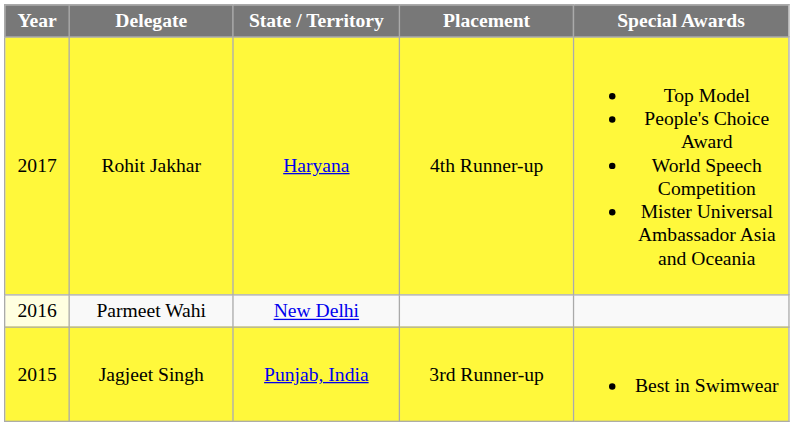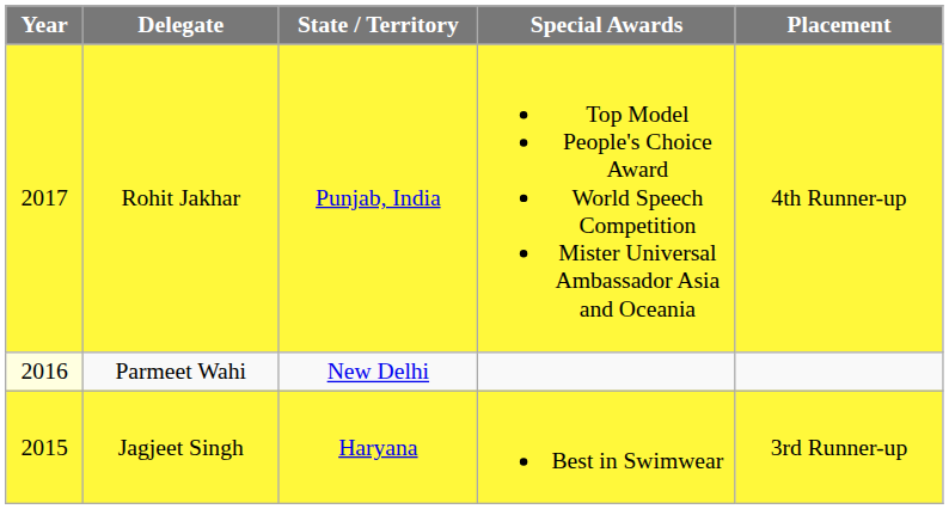 <table class="wikitable sortable" style="font-size: 95%; text-align:center">
 <tr>
 <th width="70" style="background-color:#787878;color:#FFFFFF;">Year</th>
 <th width="250" style="background-color:#787878;color:#FFFFFF;">Delegate</th>
 <th width="250" style="background-color:#787878;color:#FFFFFF;">State / Territory</th>
+<th width="250" style="background-color:#787878;color:#FFFFFF;">Special Awards</th>
 <th width="250" style="background-color:#787878;color:#FFFFFF;">Placement</th>
-<th width="250" style="background-color:#787878;color:#FFFFFF;">Special Awards</th>
 </tr>
 <tr style="background:#FFF83B;">
 <td> 2017</td>
 <td>Rohit Jakhar</td>
-<td><a href='#'>Haryana</a></td>
+<td><a href='#'>Punjab, India</a></td>
+<td><br><ul><li>Top Model</li><li>People's Choice Award</li><li>World Speech Competition</li><li>Mister Universal Ambassador Asia and Oceania</li></ul></td>
 <td>4th Runner-up</td>
-<td><br><ul><li>Top Model</li><li>People's Choice Award</li><li>World Speech Competition</li><li>Mister Universal Ambassador Asia and Oceania</li></ul></td>
 </tr>
 <tr>
 <td style="background: lightyellow;"> 2016</td>
 <td>Parmeet Wahi</td>
 <td><a href='#'>New Delhi</a></td>
 <td></td>
 <td></td>
 </tr>
 <tr style="background:#FFF83B;">
 <td> 2015</td>
 <td>Jagjeet Singh</td>
-<td><a href='#'>Punjab, India</a></td>
+<td><a href='#'>Haryana</a></td>
+<td><br><ul><li>Best in Swimwear</li></ul></td>
 <td>3rd Runner-up</td>
-<td><br><ul><li>Best in Swimwear</li></ul></td>
 </tr>
 </table>
